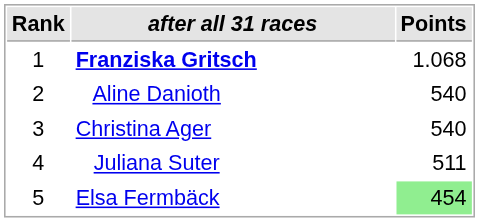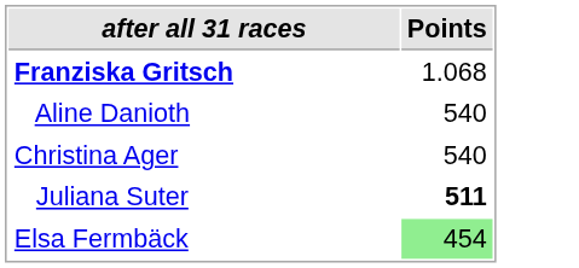 <table cellspacing="1" cellpadding="3" style="border:1px solid #aaa; font-size:86%;">
 <tr style="background:#e4e4e4;">
-<th style="border-bottom:1px solid #aaa; width:10px;">Rank</th>
 <th style="border-bottom:1px solid #aaa; width:200px; white-space:nowrap;"><em>after all 31 races</em></th>
 <th style="border-bottom:1px solid #aaa; width:20px;">Points</th>
 </tr>
 <tr>
-<td style="text-align:center;">1</td>
 <td><strong> <a href='#'>Franziska Gritsch</a></strong></td>
 <td align="right">1.068</td>
 </tr>
 <tr>
-<td style="text-align:center;">2</td>
 <td>   <a href='#'>Aline Danioth</a></td>
 <td align="right">540</td>
 </tr>
 <tr>
-<td style="text-align:center;">3</td>
 <td> <a href='#'>Christina Ager</a></td>
 <td align="right">540</td>
 </tr>
 <tr>
-<td style="text-align:center;">4</td>
 <td>   <a href='#'>Juliana Suter</a></td>
-<td align="right">511</td>
+<td align="right"><strong>511</strong></td>
 </tr>
 <tr>
-<td style="text-align:center;">5</td>
 <td> <a href='#'>Elsa Fermbäck</a></td>
 <td align="right" style="background: lightgreen;">454</td>
 </tr>
 </table>
